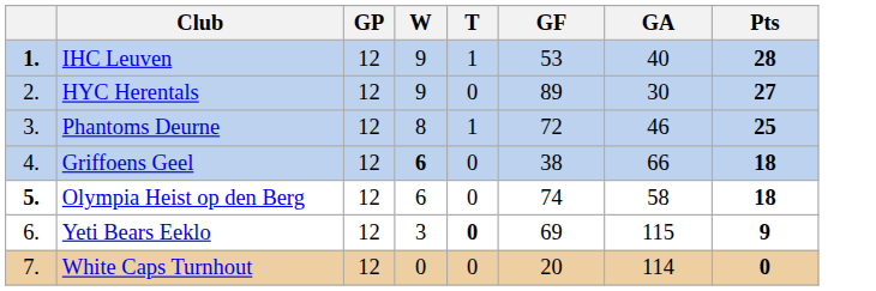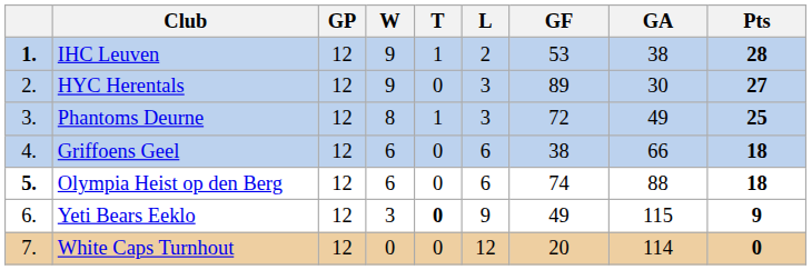 <table class="wikitable">
 <tr>
 <th width="30"></th>
 <th width="200">Club</th>
 <th width="30">GP</th>
 <th width="30">W</th>
 <th width="30">T</th>
+<th width="30">L</th>
 <th width="70">GF</th>
 <th width="70">GA</th>
 <th width="70">Pts</th>
 </tr>
 <tr bgcolor="#BCD2EE" align="center">
 <td><strong>1.</strong></td>
 <td align="left"><a href='#'>IHC Leuven</a></td>
 <td>12</td>
 <td>9</td>
 <td>1</td>
+<td>2</td>
 <td>53</td>
-<td>40</td>
+<td>38</td>
 <td><strong>28</strong></td>
 </tr>
 <tr bgcolor="#BCD2EE" align="center">
 <td>2.</td>
 <td align="left"><a href='#'>HYC Herentals</a></td>
 <td>12</td>
 <td>9</td>
 <td>0</td>
+<td>3</td>
 <td>89</td>
 <td>30</td>
 <td><strong>27</strong></td>
 </tr>
 <tr bgcolor="#BCD2EE" align="center">
 <td>3.</td>
 <td align="left"><a href='#'>Phantoms Deurne</a></td>
 <td>12</td>
 <td>8</td>
 <td>1</td>
+<td>3</td>
 <td>72</td>
-<td>46</td>
+<td>49</td>
 <td><strong>25</strong></td>
 </tr>
 <tr bgcolor="#BCD2EE" align="center">
 <td>4.</td>
 <td align="left"><a href='#'>Griffoens Geel</a></td>
 <td>12</td>
-<td><strong>6</strong></td>
+<td>6</td>
 <td>0</td>
+<td>6</td>
 <td>38</td>
 <td>66</td>
 <td><strong>18</strong></td>
 </tr>
 <tr bgcolor="#FFFFFF" align="center">
 <td><strong>5.</strong></td>
 <td align="left"><a href='#'>Olympia Heist op den Berg</a></td>
 <td>12</td>
 <td>6</td>
 <td>0</td>
+<td>6</td>
 <td>74</td>
-<td>58</td>
+<td>88</td>
 <td><strong>18</strong></td>
 </tr>
 <tr bgcolor="#FFFFFF" align="center">
 <td>6.</td>
 <td align="left"><a href='#'>Yeti Bears Eeklo</a></td>
 <td>12</td>
 <td>3</td>
 <td><strong>0</strong></td>
-<td>69</td>
+<td>9</td>
+<td>49</td>
 <td>115</td>
 <td><strong>9</strong></td>
 </tr>
 <tr bgcolor="#EECFA1" align="center">
 <td>7.</td>
 <td align="left"><a href='#'>White Caps Turnhout</a></td>
 <td>12</td>
 <td>0</td>
 <td>0</td>
+<td>12</td>
 <td>20</td>
 <td>114</td>
 <td><strong>0</strong></td>
 </tr>
 </table>
